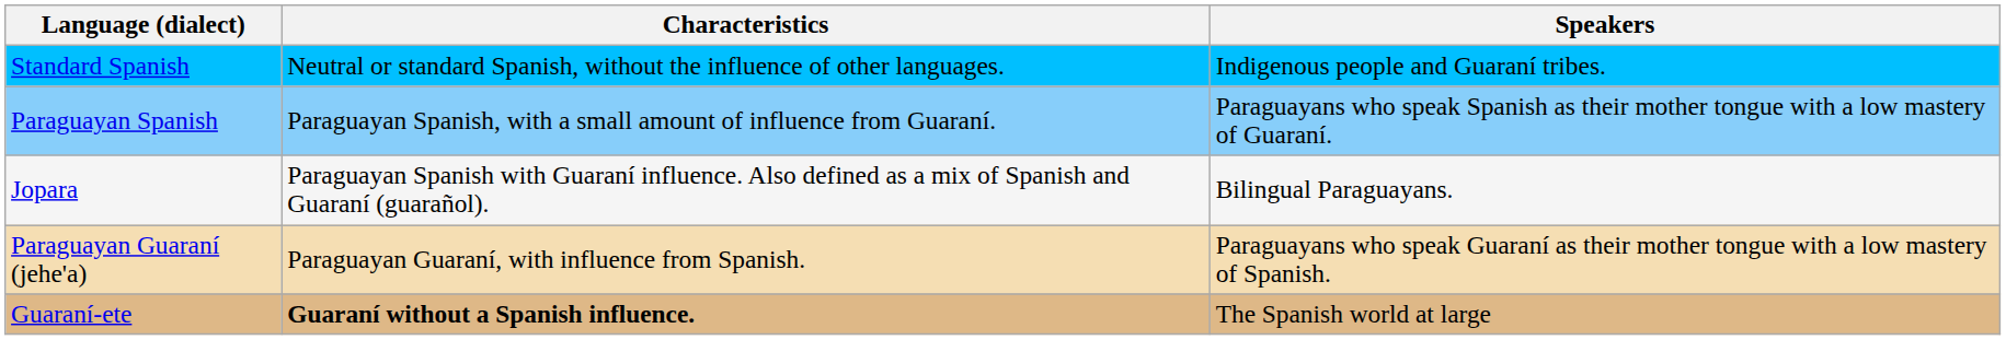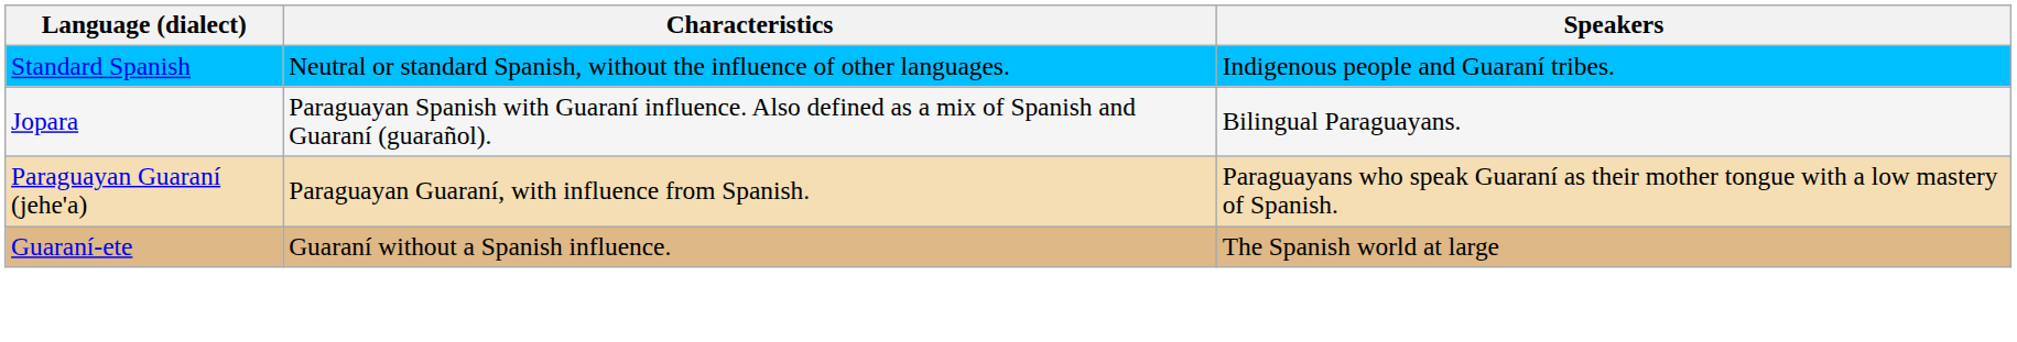 <table class="wikitable" style="text-align:left;">
 <tr>
 <th>Language (dialect)</th>
 <th>Characteristics</th>
 <th>Speakers</th>
 </tr>
 <tr bgcolor="00BFFF">
 <td><a href='#'>Standard Spanish</a></td>
 <td>Neutral or standard Spanish, without the influence of other languages.</td>
 <td>Indigenous people and Guaraní tribes.</td>
-</tr>
-<tr bgcolor="87CEFA">
-<td><a href='#'>Paraguayan Spanish</a></td>
-<td>Paraguayan Spanish, with a small amount of influence from Guaraní.</td>
-<td>Paraguayans who speak Spanish as their mother tongue with a low mastery of Guaraní.</td>
 </tr>
 <tr bgcolor="F5F5F5">
 <td><a href='#'>Jopara</a></td>
 <td>Paraguayan Spanish with Guaraní influence. Also defined as a mix of Spanish and Guaraní (guarañol).</td>
 <td>Bilingual Paraguayans.</td>
 </tr>
 <tr bgcolor="F5DEB3">
 <td><a href='#'>Paraguayan Guaraní</a> (jehe'a)</td>
 <td>Paraguayan Guaraní, with influence from Spanish.</td>
 <td>Paraguayans who speak Guaraní as their mother tongue with a low mastery of Spanish.</td>
 </tr>
 <tr bgcolor="DEB887">
 <td><a href='#'>Guaraní-ete</a></td>
-<td><strong>Guaraní without a Spanish influence.</strong></td>
+<td>Guaraní without a Spanish influence.</td>
 <td>The Spanish world at large</td>
 </tr>
 </table>
